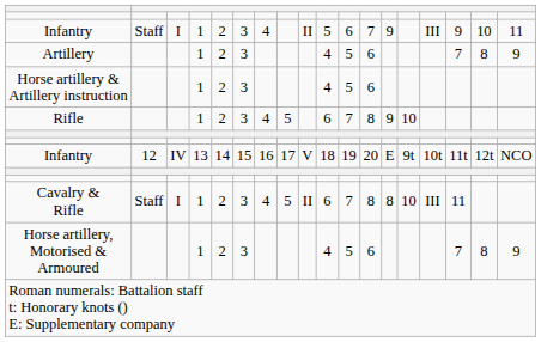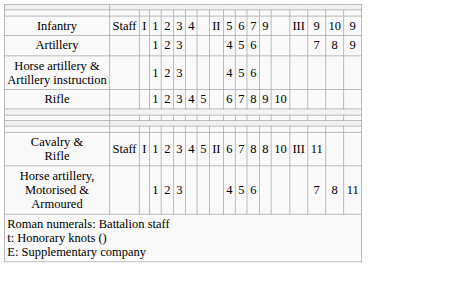 <table class="wikitable" style="text-align:center;">
 <tr>
 <th></th>
 <th colspan=17></th>
 </tr>
 <tr>
 <td></td>
 <td></td>
 <td></td>
 <td></td>
 <td></td>
 <td></td>
 <td></td>
 <td></td>
 <td></td>
 <td></td>
 <td></td>
 <td></td>
 <td></td>
 <td></td>
 <td></td>
 <td></td>
 <td></td>
 <td></td>
 </tr>
 <tr>
 <td>Infantry</td>
 <td>Staff</td>
 <td>I</td>
 <td>1</td>
 <td>2</td>
 <td>3</td>
 <td>4</td>
 <td></td>
 <td>II</td>
 <td>5</td>
 <td>6</td>
 <td>7</td>
 <td>9</td>
 <td></td>
 <td>III</td>
 <td>9</td>
 <td>10</td>
-<td>11</td>
+<td>9</td>
 </tr>
 <tr>
 <td>Artillery</td>
 <td></td>
 <td></td>
 <td>1</td>
 <td>2</td>
 <td>3</td>
 <td></td>
 <td></td>
 <td></td>
 <td>4</td>
 <td>5</td>
 <td>6</td>
 <td></td>
 <td></td>
 <td></td>
 <td>7</td>
 <td>8</td>
 <td>9</td>
 </tr>
 <tr>
 <td>Horse artillery &<br>Artillery instruction</td>
 <td></td>
 <td></td>
 <td>1</td>
 <td>2</td>
 <td>3</td>
 <td></td>
 <td></td>
 <td></td>
 <td>4</td>
 <td>5</td>
 <td>6</td>
 <td></td>
 <td></td>
 <td></td>
 <td></td>
 <td></td>
 <td></td>
 </tr>
 <tr>
 <td>Rifle</td>
 <td></td>
 <td></td>
 <td>1</td>
 <td>2</td>
 <td>3</td>
 <td>4</td>
 <td>5</td>
 <td></td>
 <td>6</td>
 <td>7</td>
 <td>8</td>
 <td>9</td>
 <td>10</td>
 <td></td>
 <td></td>
 <td></td>
 <td></td>
 </tr>
 <tr>
 <th></th>
 <th colspan=17></th>
 </tr>
 <tr>
 <td></td>
 <td></td>
 <td></td>
 <td></td>
 <td></td>
 <td></td>
 <td></td>
 <td></td>
 <td></td>
 <td></td>
 <td></td>
 <td></td>
 <td></td>
 <td></td>
 <td></td>
 <td></td>
 <td></td>
 <td></td>
 </tr>
 <tr>
-<td>Infantry</td>
-<td>12</td>
-<td>IV</td>
-<td>13</td>
-<td>14</td>
-<td>15</td>
-<td>16</td>
-<td>17</td>
-<td>V</td>
-<td>18</td>
-<td>19</td>
-<td>20</td>
-<td>E</td>
-<td>9t</td>
-<td>10t</td>
-<td>11t</td>
-<td>12t</td>
-<td>NCO</td>
-</tr>
-<tr>
 <th></th>
 <th colspan=17></th>
 </tr>
 <tr>
 <td></td>
 <td></td>
 <td></td>
 <td></td>
 <td></td>
 <td></td>
 <td></td>
 <td></td>
 <td></td>
 <td></td>
 <td></td>
 <td></td>
 <td></td>
 <td></td>
 <td></td>
 <td></td>
 <td></td>
 <td></td>
 </tr>
 <tr>
 <td>Cavalry &<br>Rifle</td>
 <td>Staff</td>
 <td>I</td>
 <td>1</td>
 <td>2</td>
 <td>3</td>
 <td>4</td>
 <td>5</td>
 <td>II</td>
 <td>6</td>
 <td>7</td>
 <td>8</td>
 <td>8</td>
 <td>10</td>
 <td>III</td>
 <td>11</td>
 <td></td>
 <td></td>
 </tr>
 <tr>
 <td>Horse artillery,<br>Motorised &<br>Armoured</td>
 <td></td>
 <td></td>
 <td>1</td>
 <td>2</td>
 <td>3</td>
 <td></td>
 <td></td>
 <td></td>
 <td>4</td>
 <td>5</td>
 <td>6</td>
 <td></td>
 <td></td>
 <td></td>
 <td>7</td>
 <td>8</td>
-<td>9</td>
+<td>11</td>
 </tr>
 <tr style="text-align:left;">
 <td colspan=18>Roman numerals: Battalion staff<br>t: Honorary knots ()<br>E: Supplementary company</td>
 </tr>
 </table>
